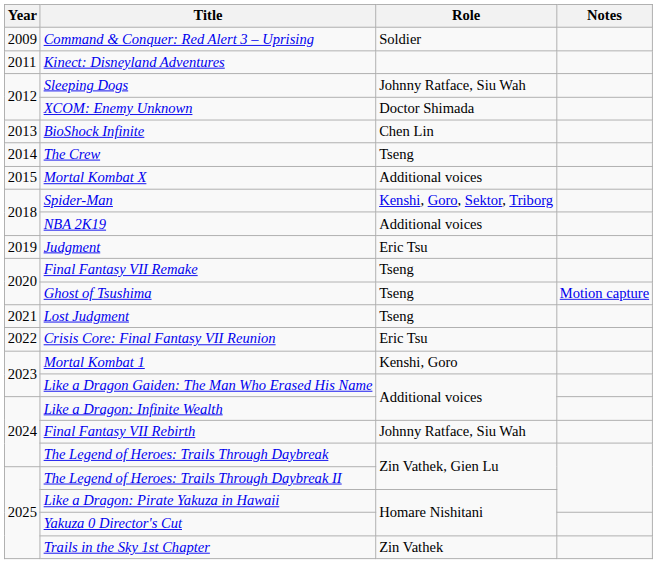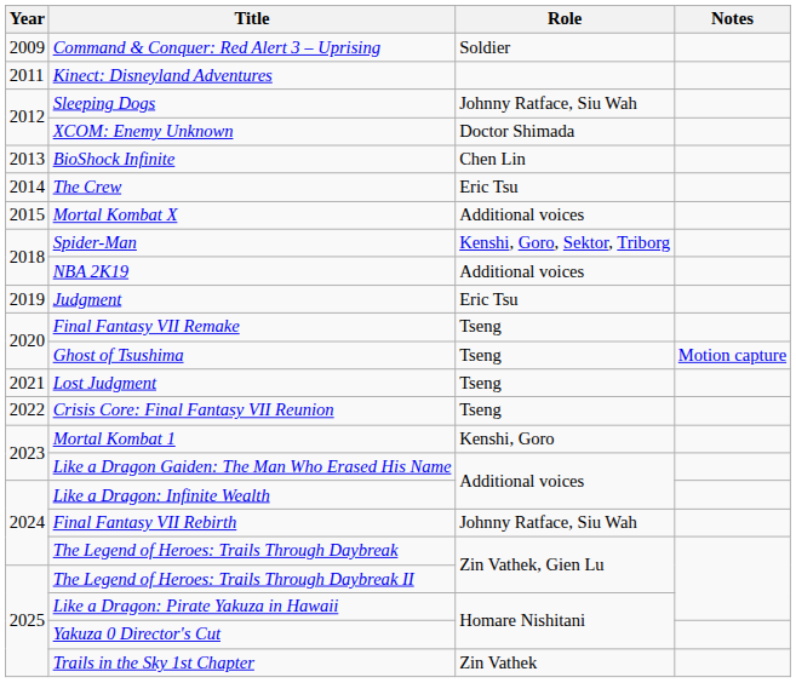 <table class="wikitable sortable">
 <tr>
 <th>Year</th>
 <th>Title</th>
 <th>Role</th>
 <th>Notes</th>
 </tr>
 <tr>
 <td>2009</td>
 <td><em><a href='#'>Command & Conquer: Red Alert 3 – Uprising</a></em></td>
 <td>Soldier</td>
 <td></td>
 </tr>
 <tr>
 <td>2011</td>
 <td><em><a href='#'>Kinect: Disneyland Adventures</a></em></td>
 <td></td>
 <td></td>
 </tr>
 <tr>
 <td rowspan="2">2012</td>
 <td><em><a href='#'>Sleeping Dogs</a></em></td>
 <td>Johnny Ratface, Siu Wah</td>
 <td></td>
 </tr>
 <tr>
 <td><em><a href='#'>XCOM: Enemy Unknown</a></em></td>
 <td>Doctor Shimada</td>
 <td></td>
 </tr>
 <tr>
 <td>2013</td>
 <td><em><a href='#'>BioShock Infinite</a></em></td>
 <td>Chen Lin</td>
 <td></td>
 </tr>
 <tr>
 <td>2014</td>
 <td><em><a href='#'>The Crew</a></em></td>
-<td>Tseng</td>
+<td>Eric Tsu</td>
 <td></td>
 </tr>
 <tr>
 <td>2015</td>
 <td><em><a href='#'>Mortal Kombat X</a></em></td>
 <td>Additional voices</td>
 <td></td>
 </tr>
 <tr>
 <td rowspan="2">2018</td>
 <td><em><a href='#'>Spider-Man</a></em></td>
 <td><a href='#'>Kenshi</a>, <a href='#'>Goro</a>, <a href='#'>Sektor</a>, <a href='#'>Triborg</a></td>
 <td></td>
 </tr>
 <tr>
 <td><em><a href='#'>NBA 2K19</a></em></td>
 <td>Additional voices</td>
 <td></td>
 </tr>
 <tr>
 <td>2019</td>
 <td><em><a href='#'>Judgment</a></em></td>
 <td>Eric Tsu</td>
 <td></td>
 </tr>
 <tr>
 <td rowspan="2">2020</td>
 <td><em><a href='#'>Final Fantasy VII Remake</a></em></td>
 <td>Tseng</td>
 <td></td>
 </tr>
 <tr>
 <td><em><a href='#'>Ghost of Tsushima</a></em></td>
 <td>Tseng</td>
 <td><a href='#'>Motion capture</a></td>
 </tr>
 <tr>
 <td>2021</td>
 <td><em><a href='#'>Lost Judgment</a></em></td>
 <td>Tseng</td>
 <td></td>
 </tr>
 <tr>
 <td>2022</td>
 <td><em><a href='#'>Crisis Core: Final Fantasy VII Reunion</a></em></td>
-<td>Eric Tsu</td>
+<td>Tseng</td>
 <td></td>
 </tr>
 <tr>
 <td rowspan="2">2023</td>
 <td><em><a href='#'>Mortal Kombat 1</a></em></td>
 <td>Kenshi, Goro</td>
 <td></td>
 </tr>
 <tr>
 <td><em><a href='#'>Like a Dragon Gaiden: The Man Who Erased His Name</a></em></td>
 <td rowspan="2">Additional voices</td>
 <td></td>
 </tr>
 <tr>
 <td rowspan="3">2024</td>
 <td><em><a href='#'>Like a Dragon: Infinite Wealth</a></em></td>
 <td></td>
 </tr>
 <tr>
 <td><em><a href='#'>Final Fantasy VII Rebirth</a></em></td>
 <td>Johnny Ratface, Siu Wah</td>
 <td></td>
 </tr>
 <tr>
 <td><em><a href='#'>The Legend of Heroes: Trails Through Daybreak</a></em></td>
 <td rowspan="2">Zin Vathek, Gien Lu</td>
 <td rowspan="3"></td>
 </tr>
 <tr>
 <td rowspan="4">2025</td>
 <td><em><a href='#'>The Legend of Heroes: Trails Through Daybreak II</a></em></td>
 </tr>
 <tr>
 <td><em><a href='#'>Like a Dragon: Pirate Yakuza in Hawaii</a></em></td>
 <td rowspan="2">Homare Nishitani</td>
 </tr>
 <tr>
 <td><em><a href='#'>Yakuza 0 Director's Cut</a></em></td>
 <td></td>
 </tr>
 <tr>
 <td><em><a href='#'>Trails in the Sky 1st Chapter</a></em></td>
 <td>Zin Vathek</td>
 <td></td>
 </tr>
 </table>
